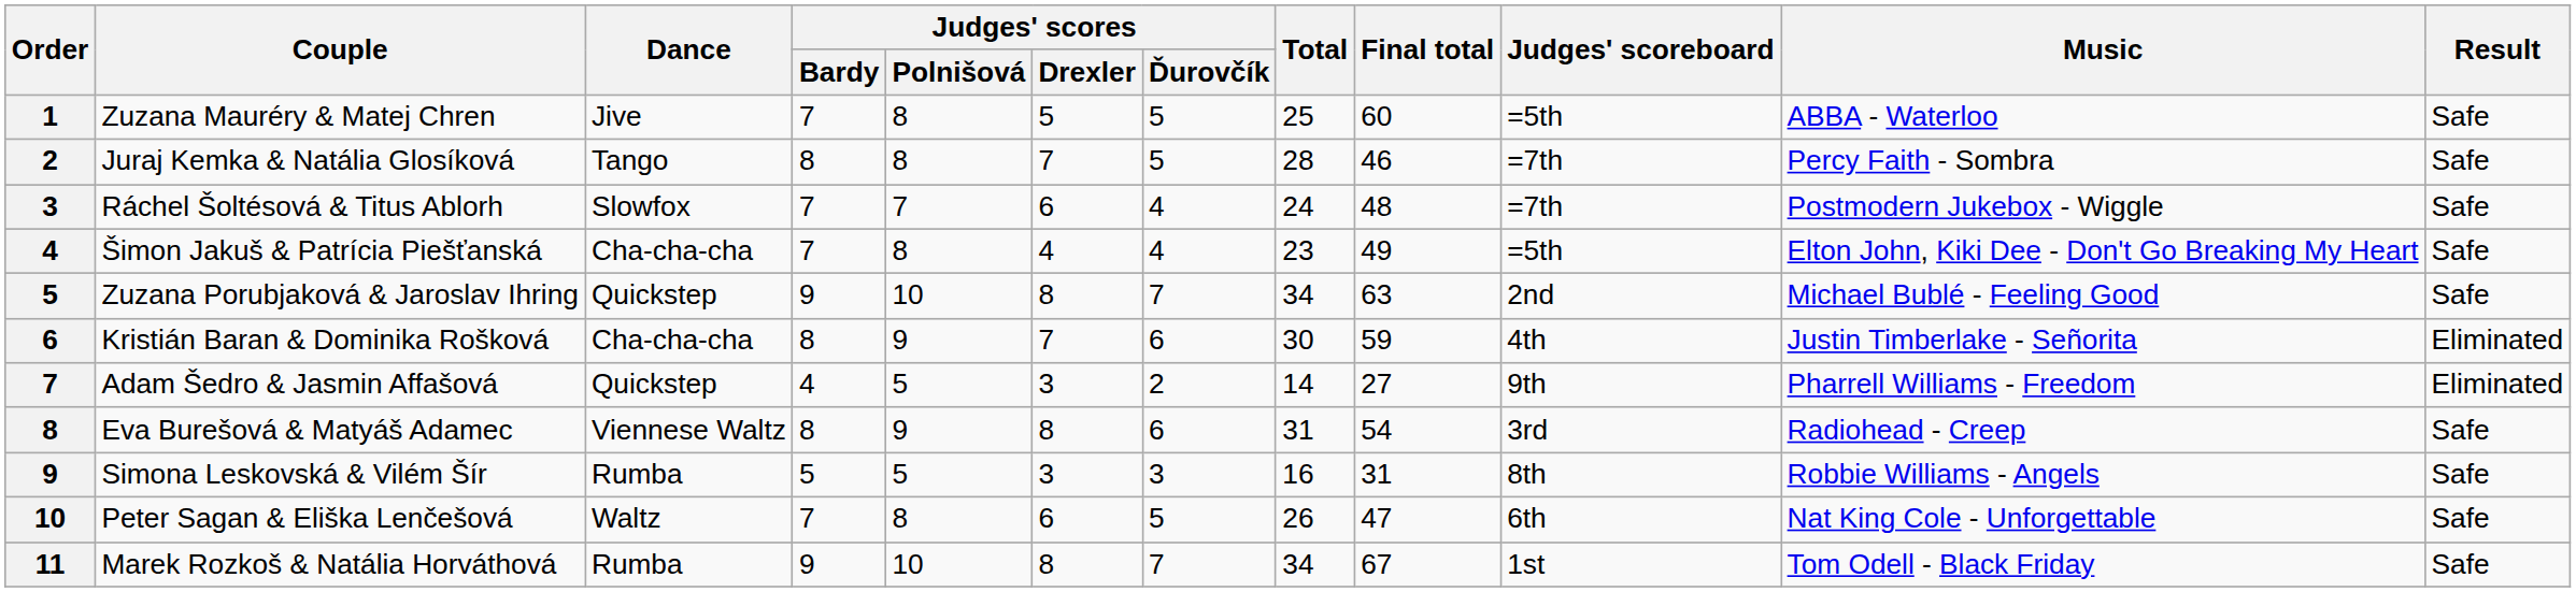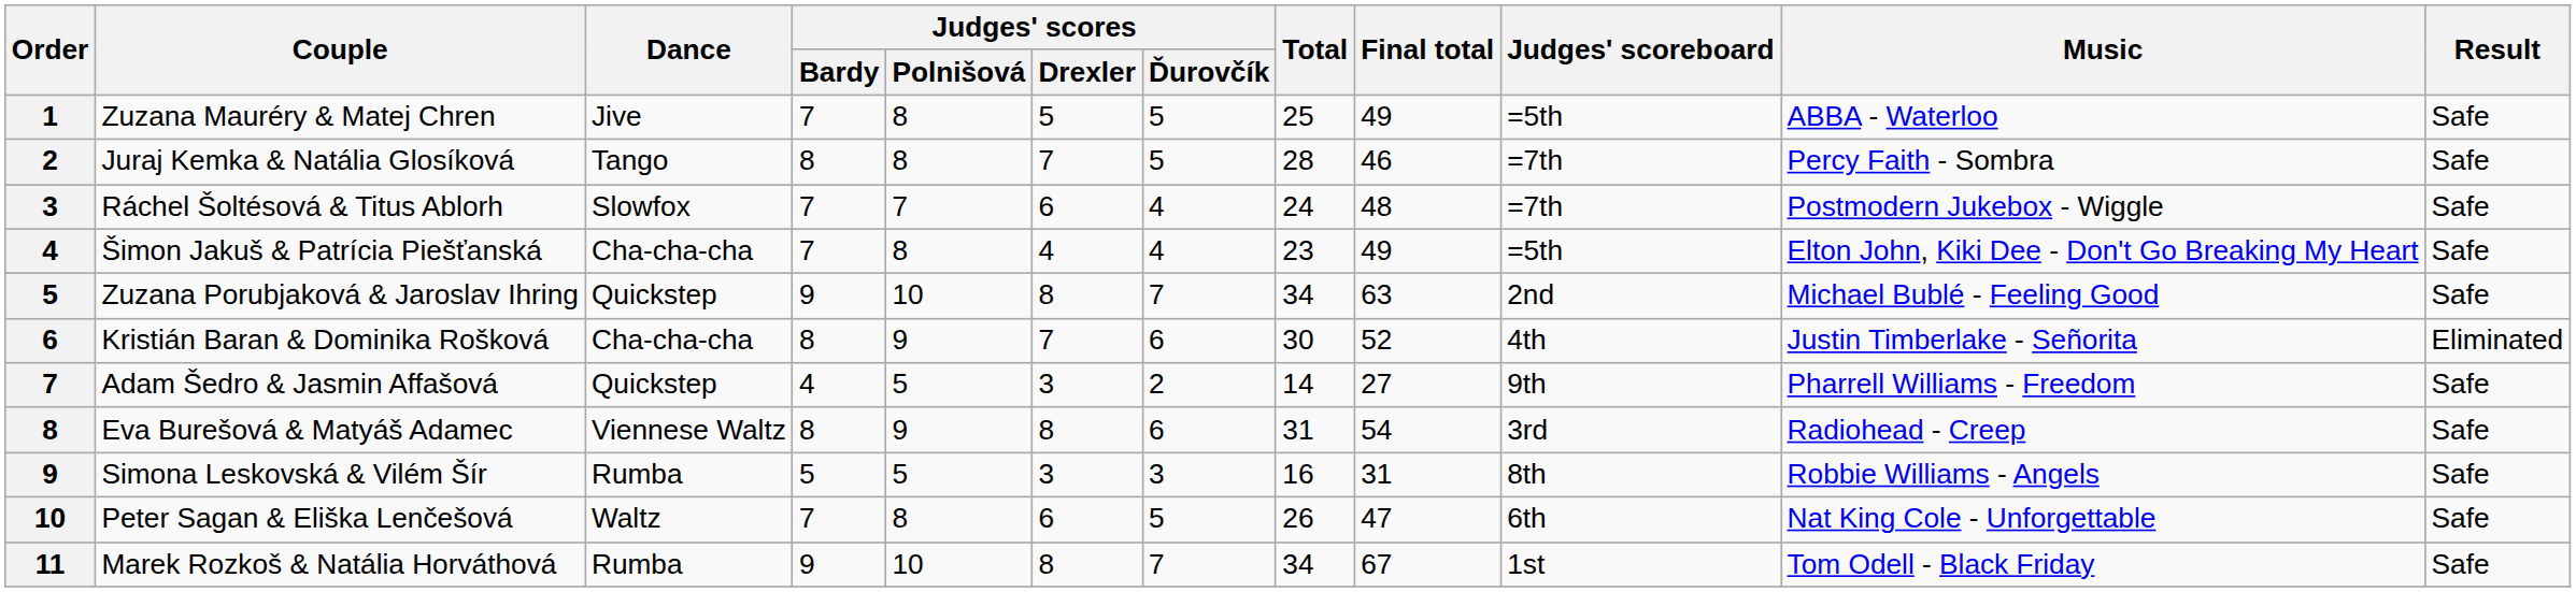 <table class="wikitable">
 <tr>
 <th rowspan="2">Order</th>
 <th rowspan="2">Couple</th>
 <th rowspan="2">Dance</th>
 <th colspan="4">Judges' scores</th>
 <th rowspan="2">Total</th>
 <th rowspan="2">Final total</th>
 <th rowspan="2">Judges' scoreboard</th>
 <th rowspan="2">Music</th>
 <th rowspan="2">Result</th>
 </tr>
 <tr>
 <th>Bardy</th>
 <th>Polnišová</th>
 <th>Drexler</th>
 <th>Ďurovčík</th>
 </tr>
 <tr>
 <th>1</th>
 <td>Zuzana Mauréry & Matej Chren</td>
 <td>Jive</td>
 <td>7</td>
 <td>8</td>
 <td>5</td>
 <td>5</td>
 <td>25</td>
-<td>60</td>
+<td>49</td>
 <td>=5th</td>
 <td><a href='#'>ABBA</a> - <a href='#'>Waterloo</a></td>
 <td>Safe</td>
 </tr>
 <tr>
 <th>2</th>
 <td>Juraj Kemka & Natália Glosíková</td>
 <td>Tango</td>
 <td>8</td>
 <td>8</td>
 <td>7</td>
 <td>5</td>
 <td>28</td>
 <td>46</td>
 <td>=7th</td>
 <td><a href='#'>Percy Faith</a> - Sombra</td>
 <td>Safe</td>
 </tr>
 <tr>
 <th>3</th>
 <td>Ráchel Šoltésová & Titus Ablorh</td>
 <td>Slowfox</td>
 <td>7</td>
 <td>7</td>
 <td>6</td>
 <td>4</td>
 <td>24</td>
 <td>48</td>
 <td>=7th</td>
 <td><a href='#'>Postmodern Jukebox</a> - Wiggle</td>
 <td>Safe</td>
 </tr>
 <tr>
 <th>4</th>
 <td>Šimon Jakuš & Patrícia Piešťanská</td>
 <td>Cha-cha-cha</td>
 <td>7</td>
 <td>8</td>
 <td>4</td>
 <td>4</td>
 <td>23</td>
 <td>49</td>
 <td>=5th</td>
 <td><a href='#'>Elton John</a>, <a href='#'>Kiki Dee</a> - <a href='#'>Don't Go Breaking My Heart</a></td>
 <td>Safe</td>
 </tr>
 <tr>
 <th>5</th>
 <td>Zuzana Porubjaková & Jaroslav Ihring</td>
 <td>Quickstep</td>
 <td>9</td>
 <td>10</td>
 <td>8</td>
 <td>7</td>
 <td>34</td>
 <td>63</td>
 <td>2nd</td>
 <td><a href='#'>Michael Bublé</a> - <a href='#'>Feeling Good</a></td>
 <td>Safe</td>
 </tr>
 <tr>
 <th>6</th>
 <td>Kristián Baran & Dominika Rošková</td>
 <td>Cha-cha-cha</td>
 <td>8</td>
 <td>9</td>
 <td>7</td>
 <td>6</td>
 <td>30</td>
-<td>59</td>
+<td>52</td>
 <td>4th</td>
 <td><a href='#'>Justin Timberlake</a> - <a href='#'>Señorita</a></td>
 <td>Eliminated</td>
 </tr>
 <tr>
 <th>7</th>
 <td>Adam Šedro & Jasmin Affašová</td>
 <td>Quickstep</td>
 <td>4</td>
 <td>5</td>
 <td>3</td>
 <td>2</td>
 <td>14</td>
 <td>27</td>
 <td>9th</td>
 <td><a href='#'>Pharrell Williams</a> - <a href='#'>Freedom</a></td>
-<td>Eliminated</td>
+<td>Safe</td>
 </tr>
 <tr>
 <th>8</th>
 <td>Eva Burešová & Matyáš Adamec</td>
 <td>Viennese Waltz</td>
 <td>8</td>
 <td>9</td>
 <td>8</td>
 <td>6</td>
 <td>31</td>
 <td>54</td>
 <td>3rd</td>
 <td><a href='#'>Radiohead</a> - <a href='#'>Creep</a></td>
 <td>Safe</td>
 </tr>
 <tr>
 <th>9</th>
 <td>Simona Leskovská & Vilém Šír</td>
 <td>Rumba</td>
 <td>5</td>
 <td>5</td>
 <td>3</td>
 <td>3</td>
 <td>16</td>
 <td>31</td>
 <td>8th</td>
 <td><a href='#'>Robbie Williams</a> - <a href='#'>Angels</a></td>
 <td>Safe</td>
 </tr>
 <tr>
 <th>10</th>
 <td>Peter Sagan & Eliška Lenčešová</td>
 <td>Waltz</td>
 <td>7</td>
 <td>8</td>
 <td>6</td>
 <td>5</td>
 <td>26</td>
 <td>47</td>
 <td>6th</td>
 <td><a href='#'>Nat King Cole</a> - <a href='#'>Unforgettable</a></td>
 <td>Safe</td>
 </tr>
 <tr>
 <th>11</th>
 <td>Marek Rozkoš & Natália Horváthová</td>
 <td>Rumba</td>
 <td>9</td>
 <td>10</td>
 <td>8</td>
 <td>7</td>
 <td>34</td>
 <td>67</td>
 <td>1st</td>
 <td><a href='#'>Tom Odell</a> - <a href='#'>Black Friday</a></td>
 <td>Safe</td>
 </tr>
 </table>
